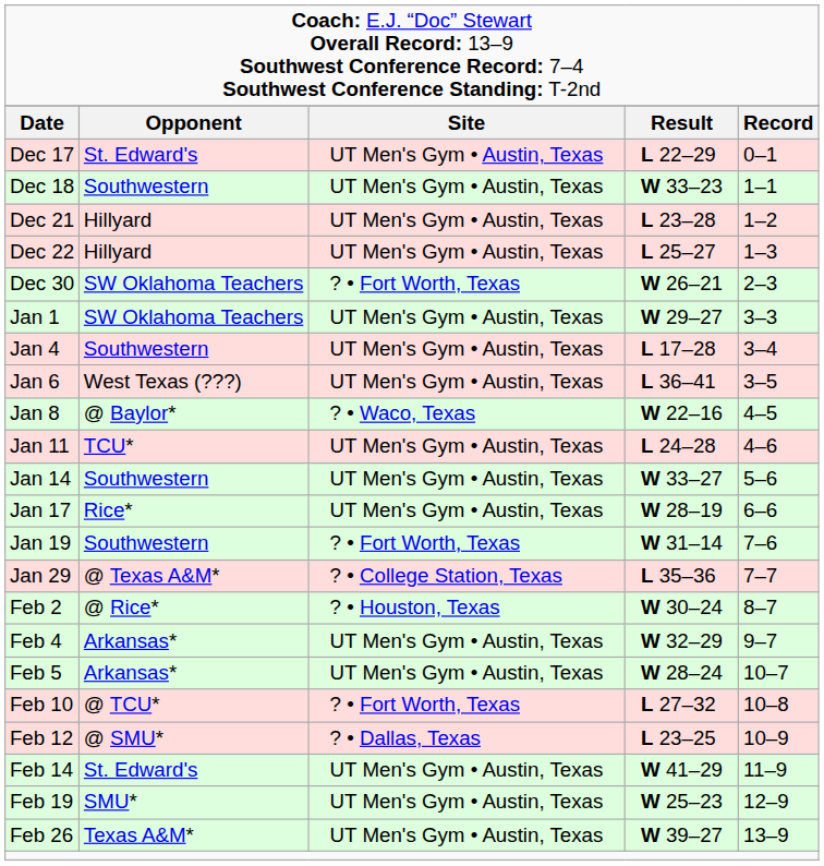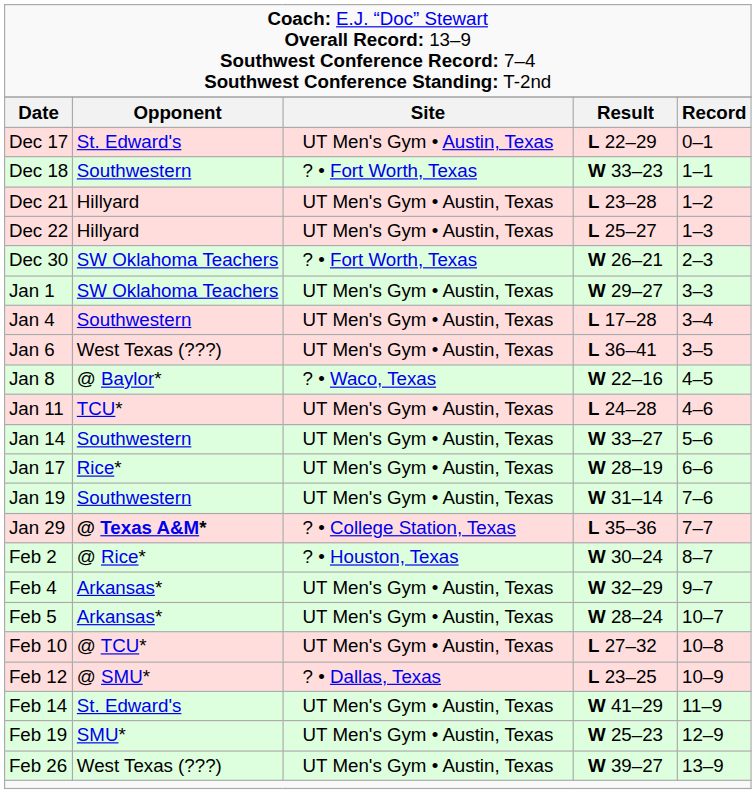 <table class="wikitable">
 <tr>
 <td colspan=8 style="text-align: center;"><strong>Coach:</strong> <a href='#'>E.J. “Doc” Stewart</a><br><strong>Overall Record:</strong> 13–9<br><strong>Southwest Conference Record:</strong> 7–4<br><strong>Southwest Conference Standing:</strong> T-2nd</td>
 </tr>
 <tr>
 </tr>
 <tr>
 <th>Date</th>
 <th>Opponent</th>
 <th>Site</th>
 <th>Result</th>
 <th>Record</th>
 </tr>
 <tr style="background: #ffdddd;">
 <td>Dec 17</td>
 <td><a href='#'>St. Edward's</a></td>
 <td>   UT Men's Gym • <a href='#'>Austin, Texas</a>   </td>
 <td>  <strong>L</strong> 22–29  </td>
 <td>0–1</td>
 </tr>
 <tr style="background: #ddffdd;">
 <td>Dec 18</td>
 <td><a href='#'>Southwestern</a></td>
-<td>   UT Men's Gym • Austin, Texas   </td>
+<td>   ? • <a href='#'>Fort Worth, Texas</a>   </td>
 <td>  <strong>W</strong> 33–23  </td>
 <td>1–1</td>
 </tr>
 <tr style="background: #ffdddd;">
 <td>Dec 21</td>
 <td>Hillyard</td>
 <td>   UT Men's Gym • Austin, Texas   </td>
 <td>  <strong>L</strong> 23–28  </td>
 <td>1–2</td>
 </tr>
 <tr style="background: #ffdddd;">
 <td>Dec 22</td>
 <td>Hillyard</td>
 <td>   UT Men's Gym • Austin, Texas   </td>
 <td>  <strong>L</strong> 25–27  </td>
 <td>1–3</td>
 </tr>
 <tr style="background: #ddffdd;">
 <td>Dec 30</td>
 <td><a href='#'>SW Oklahoma Teachers</a></td>
 <td>   ? • <a href='#'>Fort Worth, Texas</a>   </td>
 <td>  <strong>W</strong> 26–21  </td>
 <td>2–3</td>
 </tr>
 <tr style="background: #ddffdd;">
 <td>Jan 1</td>
 <td><a href='#'>SW Oklahoma Teachers</a></td>
 <td>   UT Men's Gym • Austin, Texas   </td>
 <td>  <strong>W</strong> 29–27  </td>
 <td>3–3</td>
 </tr>
 <tr style="background: #ffdddd;">
 <td>Jan 4</td>
 <td><a href='#'>Southwestern</a></td>
 <td>   UT Men's Gym • Austin, Texas   </td>
 <td>  <strong>L</strong> 17–28  </td>
 <td>3–4</td>
 </tr>
 <tr style="background: #ffdddd;">
 <td>Jan 6</td>
 <td>West Texas (???)</td>
 <td>   UT Men's Gym • Austin, Texas   </td>
 <td>  <strong>L</strong> 36–41  </td>
 <td>3–5</td>
 </tr>
 <tr style="background: #ddffdd;">
 <td>Jan 8</td>
 <td>@ <a href='#'>Baylor</a>*</td>
 <td>   ? • <a href='#'>Waco, Texas</a>   </td>
 <td>  <strong>W</strong> 22–16  </td>
 <td>4–5</td>
 </tr>
 <tr style="background: #ffdddd;">
 <td>Jan 11</td>
 <td><a href='#'>TCU</a>*</td>
 <td>   UT Men's Gym • Austin, Texas   </td>
 <td>  <strong>L</strong> 24–28  </td>
 <td>4–6</td>
 </tr>
 <tr style="background: #ddffdd;">
 <td>Jan 14</td>
 <td><a href='#'>Southwestern</a></td>
 <td>   UT Men's Gym • Austin, Texas   </td>
 <td>  <strong>W</strong> 33–27  </td>
 <td>5–6</td>
 </tr>
 <tr style="background: #ddffdd;">
 <td>Jan 17</td>
 <td><a href='#'>Rice</a>*</td>
 <td>   UT Men's Gym • Austin, Texas   </td>
 <td>  <strong>W</strong> 28–19  </td>
 <td>6–6</td>
 </tr>
 <tr style="background: #ddffdd;">
 <td>Jan 19</td>
 <td><a href='#'>Southwestern</a></td>
-<td>   ? • <a href='#'>Fort Worth, Texas</a>   </td>
+<td>   UT Men's Gym • Austin, Texas   </td>
 <td>  <strong>W</strong> 31–14  </td>
 <td>7–6</td>
 </tr>
 <tr style="background: #ffdddd;">
 <td>Jan 29</td>
-<td>@ <a href='#'>Texas A&M</a>*</td>
+<td><strong>@ <a href='#'>Texas A&M</a>*</strong></td>
 <td>   ? • <a href='#'>College Station, Texas</a>   </td>
 <td>  <strong>L</strong> 35–36  </td>
 <td>7–7</td>
 </tr>
 <tr style="background: #ddffdd;">
 <td>Feb 2</td>
 <td>@ <a href='#'>Rice</a>*</td>
 <td>   ? • <a href='#'>Houston, Texas</a>   </td>
 <td>  <strong>W</strong> 30–24  </td>
 <td>8–7</td>
 </tr>
 <tr style="background: #ddffdd;">
 <td>Feb 4</td>
 <td><a href='#'>Arkansas</a>*</td>
 <td>   UT Men's Gym • Austin, Texas   </td>
 <td>  <strong>W</strong> 32–29  </td>
 <td>9–7</td>
 </tr>
 <tr style="background: #ddffdd;">
 <td>Feb 5</td>
 <td><a href='#'>Arkansas</a>*</td>
 <td>   UT Men's Gym • Austin, Texas   </td>
 <td>  <strong>W</strong> 28–24  </td>
 <td>10–7</td>
 </tr>
 <tr style="background: #ffdddd;">
 <td>Feb 10</td>
 <td>@ <a href='#'>TCU</a>*</td>
-<td>   ? • <a href='#'>Fort Worth, Texas</a>   </td>
+<td>   UT Men's Gym • Austin, Texas   </td>
 <td>  <strong>L</strong> 27–32  </td>
 <td>10–8</td>
 </tr>
 <tr style="background: #ffdddd;">
 <td>Feb 12</td>
 <td>@ <a href='#'>SMU</a>*</td>
 <td>   ? • <a href='#'>Dallas, Texas</a>   </td>
 <td>  <strong>L</strong> 23–25  </td>
 <td>10–9</td>
 </tr>
 <tr style="background: #ddffdd;">
 <td>Feb 14</td>
 <td><a href='#'>St. Edward's</a></td>
 <td>   UT Men's Gym • Austin, Texas   </td>
 <td>  <strong>W</strong> 41–29  </td>
 <td>11–9</td>
 </tr>
 <tr style="background: #ddffdd;">
 <td>Feb 19</td>
 <td><a href='#'>SMU</a>*</td>
 <td>   UT Men's Gym • Austin, Texas   </td>
 <td>  <strong>W</strong> 25–23  </td>
 <td>12–9</td>
 </tr>
 <tr style="background: #ddffdd;">
 <td>Feb 26</td>
-<td><a href='#'>Texas A&M</a>*</td>
+<td>West Texas (???)</td>
 <td>   UT Men's Gym • Austin, Texas   </td>
 <td>  <strong>W</strong> 39–27  </td>
 <td>13–9</td>
 </tr>
 <tr>
 <td colspan=8></td>
 </tr>
 </table>
